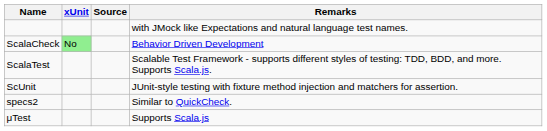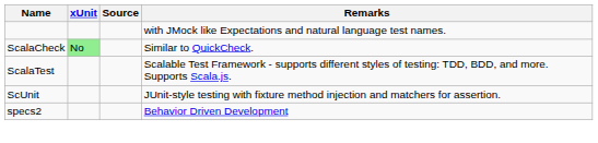 <table class="wikitable sortable">
 <tr>
 <th>Name</th>
 <th><a href='#'>xUnit</a></th>
 <th>Source</th>
 <th>Remarks</th>
 </tr>
 <tr>
 <td></td>
 <td></td>
 <td></td>
 <td>with JMock like Expectations and natural language test names.</td>
 </tr>
 <tr>
 <td>ScalaCheck</td>
 <td style="background: lightgreen;">No</td>
 <td></td>
-<td><a href='#'>Behavior Driven Development</a></td>
+<td>Similar to <a href='#'>QuickCheck</a>.</td>
 </tr>
 <tr>
 <td>ScalaTest</td>
 <td></td>
 <td></td>
 <td>Scalable Test Framework - supports different styles of testing: TDD, BDD, and more. Supports <a href='#'>Scala.js</a>.</td>
 </tr>
 <tr>
 <td>ScUnit</td>
 <td></td>
 <td></td>
 <td>JUnit-style testing with fixture method injection and matchers for assertion.</td>
 </tr>
 <tr>
 <td>specs2</td>
 <td></td>
 <td></td>
-<td>Similar to <a href='#'>QuickCheck</a>.</td>
-</tr>
-<tr>
-<td>μTest</td>
-<td></td>
-<td></td>
-<td>Supports <a href='#'>Scala.js</a></td>
+<td><a href='#'>Behavior Driven Development</a></td>
 </tr>
 </table>
